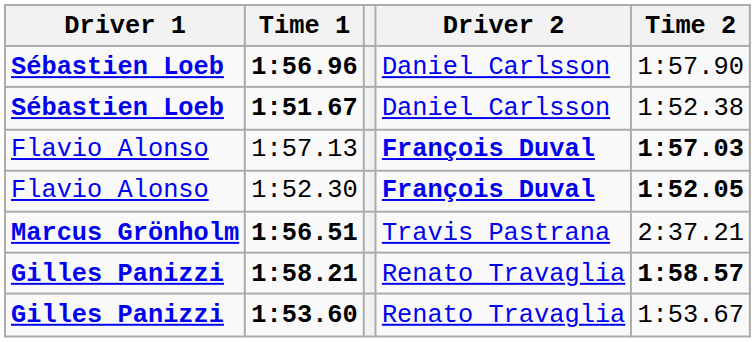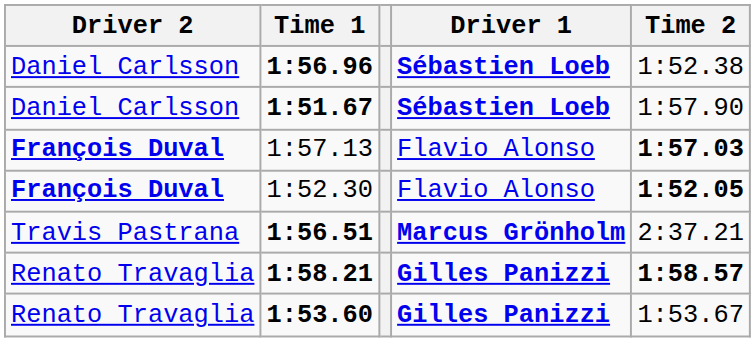 <table class="wikitable">
 <tr>
-<th>Driver 1</th>
+<th>Driver 2</th>
 <th>Time 1</th>
 <th></th>
-<th>Driver 2</th>
+<th>Driver 1</th>
 <th>Time 2</th>
 </tr>
 <tr>
-<td><strong> <a href='#'>Sébastien Loeb</a></strong></td>
+<td> <a href='#'>Daniel Carlsson</a></td>
 <td><strong>1:56.96</strong></td>
 <th></th>
+<td><strong> <a href='#'>Sébastien Loeb</a></strong></td>
+<td>1:52.38</td>
+</tr>
+<tr>
 <td> <a href='#'>Daniel Carlsson</a></td>
+<td><strong>1:51.67</strong></td>
+<th></th>
+<td><strong> <a href='#'>Sébastien Loeb</a></strong></td>
 <td>1:57.90</td>
 </tr>
 <tr>
-<td><strong> <a href='#'>Sébastien Loeb</a></strong></td>
-<td><strong>1:51.67</strong></td>
-<th></th>
-<td> <a href='#'>Daniel Carlsson</a></td>
-<td>1:52.38</td>
-</tr>
-<tr>
-<td> <a href='#'>Flavio Alonso</a></td>
+<td><strong> <a href='#'>François Duval</a></strong></td>
 <td>1:57.13</td>
 <th></th>
-<td><strong> <a href='#'>François Duval</a></strong></td>
+<td> <a href='#'>Flavio Alonso</a></td>
 <td><strong>1:57.03</strong></td>
 </tr>
 <tr>
-<td> <a href='#'>Flavio Alonso</a></td>
+<td><strong> <a href='#'>François Duval</a></strong></td>
 <td>1:52.30</td>
 <th></th>
-<td><strong> <a href='#'>François Duval</a></strong></td>
+<td> <a href='#'>Flavio Alonso</a></td>
 <td><strong>1:52.05</strong></td>
 </tr>
 <tr>
-<td><strong> <a href='#'>Marcus Grönholm</a></strong></td>
+<td> <a href='#'>Travis Pastrana</a></td>
 <td><strong>1:56.51</strong></td>
 <th></th>
-<td> <a href='#'>Travis Pastrana</a></td>
+<td><strong> <a href='#'>Marcus Grönholm</a></strong></td>
 <td>2:37.21</td>
 </tr>
 <tr>
-<td><strong> <a href='#'>Gilles Panizzi</a></strong></td>
+<td> <a href='#'>Renato Travaglia</a></td>
 <td><strong>1:58.21</strong></td>
 <th></th>
-<td> <a href='#'>Renato Travaglia</a></td>
+<td><strong> <a href='#'>Gilles Panizzi</a></strong></td>
 <td><strong>1:58.57</strong></td>
 </tr>
 <tr>
-<td><strong> <a href='#'>Gilles Panizzi</a></strong></td>
+<td> <a href='#'>Renato Travaglia</a></td>
 <td><strong>1:53.60</strong></td>
 <th></th>
-<td> <a href='#'>Renato Travaglia</a></td>
+<td><strong> <a href='#'>Gilles Panizzi</a></strong></td>
 <td>1:53.67</td>
 </tr>
 </table>
